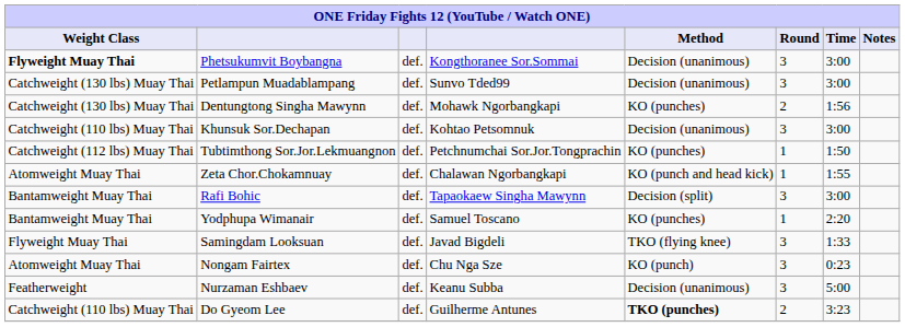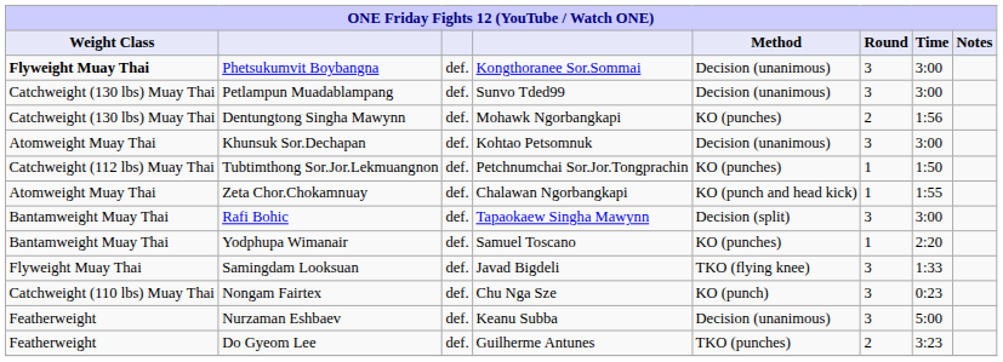 <table class="wikitable" style="font-size: 80%;">
 <tr>
 <th colspan="8" style="background-color: #ccf; color: #000080; text-align: center;"><strong>ONE Friday Fights 12 (YouTube / Watch ONE)</strong></th>
 </tr>
 <tr>
 <th colspan="1" style="background-color: #E6E8FA; color: #000000; text-align: center;">Weight Class</th>
 <th colspan="1" style="background-color: #E6E8FA; color: #000000; text-align: center;"></th>
 <th colspan="1" style="background-color: #E6E8FA; color: #000000; text-align: center;"></th>
 <th colspan="1" style="background-color: #E6E8FA; color: #000000; text-align: center;"></th>
 <th colspan="1" style="background-color: #E6E8FA; color: #000000; text-align: center;">Method</th>
 <th colspan="1" style="background-color: #E6E8FA; color: #000000; text-align: center;">Round</th>
 <th colspan="1" style="background-color: #E6E8FA; color: #000000; text-align: center;">Time</th>
 <th colspan="1" style="background-color: #E6E8FA; color: #000000; text-align: center;">Notes</th>
 </tr>
 <tr>
 <td><strong>Flyweight Muay Thai</strong></td>
 <td> <a href='#'>Phetsukumvit Boybangna</a></td>
 <td>def.</td>
 <td> <a href='#'>Kongthoranee Sor.Sommai</a></td>
 <td>Decision (unanimous)</td>
 <td>3</td>
 <td>3:00</td>
 <td></td>
 </tr>
 <tr>
 <td>Catchweight (130 lbs) Muay Thai</td>
 <td> Petlampun Muadablampang</td>
 <td>def.</td>
 <td> Sunvo Tded99</td>
 <td>Decision (unanimous)</td>
 <td>3</td>
 <td>3:00</td>
 <td></td>
 </tr>
 <tr>
 <td>Catchweight (130 lbs) Muay Thai</td>
 <td> Dentungtong Singha Mawynn</td>
 <td>def.</td>
 <td> Mohawk Ngorbangkapi</td>
 <td>KO (punches)</td>
 <td>2</td>
 <td>1:56</td>
 <td></td>
 </tr>
 <tr>
-<td>Catchweight (110 lbs) Muay Thai</td>
+<td>Atomweight Muay Thai</td>
 <td> Khunsuk Sor.Dechapan</td>
 <td>def.</td>
 <td> Kohtao Petsomnuk</td>
 <td>Decision (unanimous)</td>
 <td>3</td>
 <td>3:00</td>
 <td></td>
 </tr>
 <tr>
 <td>Catchweight (112 lbs) Muay Thai</td>
 <td> Tubtimthong Sor.Jor.Lekmuangnon</td>
 <td>def.</td>
 <td> Petchnumchai Sor.Jor.Tongprachin</td>
 <td>KO (punches)</td>
 <td>1</td>
 <td>1:50</td>
 <td></td>
 </tr>
 <tr>
 <td>Atomweight Muay Thai</td>
 <td> Zeta Chor.Chokamnuay</td>
 <td>def.</td>
 <td> Chalawan Ngorbangkapi</td>
 <td>KO (punch and head kick)</td>
 <td>1</td>
 <td>1:55</td>
 <td></td>
 </tr>
 <tr>
 <td>Bantamweight Muay Thai</td>
 <td> <a href='#'>Rafi Bohic</a></td>
 <td>def.</td>
 <td> <a href='#'>Tapaokaew Singha Mawynn</a></td>
 <td>Decision (split)</td>
 <td>3</td>
 <td>3:00</td>
 <td></td>
 </tr>
 <tr>
 <td>Bantamweight Muay Thai</td>
 <td> Yodphupa Wimanair</td>
 <td>def.</td>
 <td> Samuel Toscano</td>
 <td>KO (punches)</td>
 <td>1</td>
 <td>2:20</td>
 <td></td>
 </tr>
 <tr>
 <td>Flyweight Muay Thai</td>
 <td> Samingdam Looksuan</td>
 <td>def.</td>
 <td> Javad Bigdeli</td>
 <td>TKO (flying knee)</td>
 <td>3</td>
 <td>1:33</td>
 <td></td>
 </tr>
 <tr>
-<td>Atomweight Muay Thai</td>
+<td>Catchweight (110 lbs) Muay Thai</td>
 <td> Nongam Fairtex</td>
 <td>def.</td>
 <td> Chu Nga Sze</td>
 <td>KO (punch)</td>
 <td>3</td>
 <td>0:23</td>
 <td></td>
 </tr>
 <tr>
 <td>Featherweight</td>
 <td> Nurzaman Eshbaev</td>
 <td>def.</td>
 <td> Keanu Subba</td>
 <td>Decision (unanimous)</td>
 <td>3</td>
 <td>5:00</td>
 <td></td>
 </tr>
 <tr>
-<td>Catchweight (110 lbs) Muay Thai</td>
+<td>Featherweight</td>
 <td> Do Gyeom Lee</td>
 <td>def.</td>
 <td> Guilherme Antunes</td>
-<td><strong>TKO (punches)</strong></td>
+<td>TKO (punches)</td>
 <td>2</td>
 <td>3:23</td>
 <td></td>
 </tr>
 <tr>
 </tr>
 </table>
